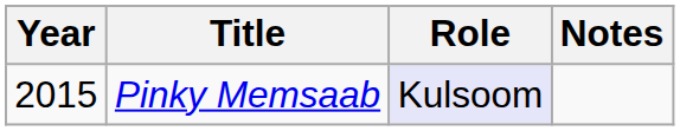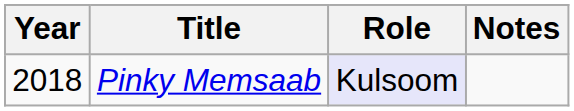 <table class="wikitable">
 <tr>
 <th>Year</th>
 <th>Title</th>
 <th>Role</th>
 <th>Notes</th>
 </tr>
 <tr>
-<td>2015</td>
+<td>2018</td>
 <td><em><a href='#'>Pinky Memsaab</a></em></td>
 <td style="background: lavender;">Kulsoom</td>
 <td></td>
 </tr>
 </table>
